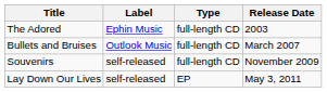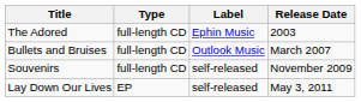 <table class="wikitable">
 <tr>
 <th align="left" valign="top">Title</th>
+<th align="left" valign="top">Type</th>
 <th align="left" valign="top">Label</th>
-<th align="left" valign="top">Type</th>
 <th align="left" valign="top">Release Date</th>
 </tr>
 <tr>
 <td>The Adored</td>
+<td>full-length CD</td>
 <td><a href='#'>Ephin Music</a></td>
-<td>full-length CD</td>
 <td>2003</td>
 </tr>
 <tr>
 <td>Bullets and Bruises</td>
+<td>full-length CD</td>
 <td><a href='#'>Outlook Music</a></td>
-<td>full-length CD</td>
 <td>March 2007</td>
 </tr>
 <tr>
 <td>Souvenirs</td>
+<td>full-length CD</td>
 <td>self-released</td>
-<td>full-length CD</td>
 <td>November 2009</td>
 </tr>
 <tr>
 <td>Lay Down Our Lives</td>
+<td>EP</td>
 <td>self-released</td>
-<td>EP</td>
 <td>May 3, 2011</td>
 </tr>
 </table>
